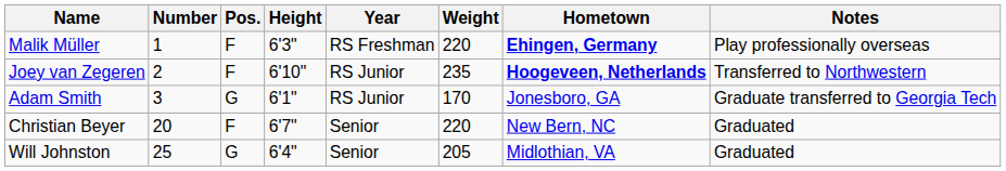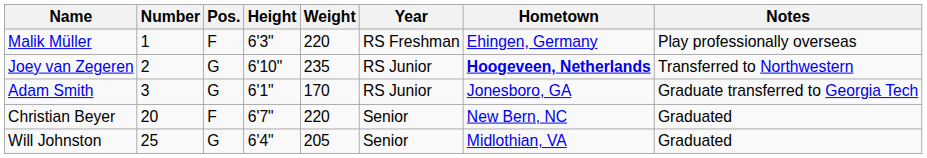 <table class="wikitable sortable" border="1">
 <tr>
 <th>Name</th>
 <th>Number</th>
 <th>Pos.</th>
 <th>Height</th>
+<th>Weight</th>
 <th>Year</th>
-<th>Weight</th>
 <th>Hometown</th>
 <th class="unsortable">Notes</th>
 </tr>
 <tr>
 <td><a href='#'>Malik Müller</a></td>
 <td>1</td>
 <td>F</td>
 <td>6'3"</td>
+<td>220</td>
 <td>RS Freshman</td>
-<td>220</td>
-<td><strong><a href='#'>Ehingen, Germany</a></strong></td>
+<td><a href='#'>Ehingen, Germany</a></td>
 <td>Play professionally overseas</td>
 </tr>
 <tr>
 <td><a href='#'>Joey van Zegeren</a></td>
 <td>2</td>
-<td>F</td>
+<td>G</td>
 <td>6'10"</td>
+<td>235</td>
 <td>RS Junior</td>
-<td>235</td>
 <td><strong><a href='#'>Hoogeveen, Netherlands</a></strong></td>
 <td>Transferred to <a href='#'>Northwestern</a></td>
 </tr>
 <tr>
 <td><a href='#'>Adam Smith</a></td>
 <td>3</td>
 <td>G</td>
 <td>6'1"</td>
+<td>170</td>
 <td>RS Junior</td>
-<td>170</td>
 <td><a href='#'>Jonesboro, GA</a></td>
 <td>Graduate transferred to <a href='#'>Georgia Tech</a></td>
 </tr>
 <tr>
 <td>Christian Beyer</td>
 <td>20</td>
 <td>F</td>
 <td>6'7"</td>
+<td>220</td>
 <td>Senior</td>
-<td>220</td>
 <td><a href='#'>New Bern, NC</a></td>
 <td>Graduated</td>
 </tr>
 <tr>
 <td>Will Johnston</td>
 <td>25</td>
 <td>G</td>
 <td>6'4"</td>
+<td>205</td>
 <td>Senior</td>
-<td>205</td>
 <td><a href='#'>Midlothian, VA</a></td>
 <td>Graduated</td>
 </tr>
 </table>
